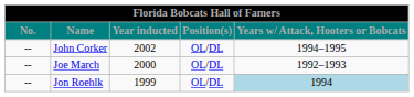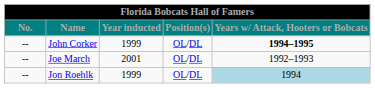 <table class="wikitable sortable">
 <tr>
 <td colspan="5" style= "background: black; color: #ACACAC" align="center"><strong>Florida Bobcats Hall of Famers</strong></td>
 </tr>
 <tr>
 <th width=60px style="background: #008080; color: #ACACAC">No.</th>
 <th style="background: #008080; color: #ACACAC">Name</th>
 <th style="background: #008080; color: #ACACAC">Year inducted</th>
 <th style="background: #008080; color: #ACACAC">Position(s)</th>
 <th style="background: #008080; color: #ACACAC">Years w/ Attack, Hooters or Bobcats</th>
 </tr>
 <tr>
 <td style="text-align:center;">--</td>
 <td><a href='#'>John Corker</a></td>
-<td style="text-align:center;">2002</td>
+<td style="text-align:center;">1999</td>
 <td style="text-align:center;"><a href='#'>OL</a>/<a href='#'>DL</a></td>
-<td style="text-align:center;">1994–1995</td>
+<td style="text-align:center;"><strong>1994–1995</strong></td>
 </tr>
 <tr>
 <td style="text-align:center;">--</td>
 <td><a href='#'>Joe March</a></td>
-<td style="text-align:center;">2000</td>
+<td style="text-align:center;">2001</td>
 <td style="text-align:center;"><a href='#'>OL</a>/<a href='#'>DL</a></td>
 <td style="text-align:center;">1992–1993</td>
 </tr>
 <tr>
 <td style="text-align:center;">--</td>
 <td><a href='#'>Jon Roehlk</a></td>
 <td style="text-align:center;">1999</td>
 <td style="text-align:center;"><a href='#'>OL</a>/<a href='#'>DL</a></td>
 <td style="background: lightblue; text-align:center;">1994</td>
 </tr>
 </table>
